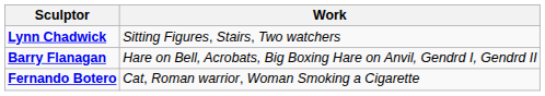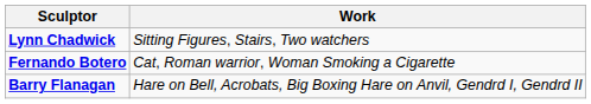 <table class=wikitable>
 <tr>
 <th>Sculptor</th>
 <th>Work</th>
 </tr>
 <tr>
 <td><strong><a href='#'>Lynn Chadwick</a></strong></td>
 <td><em>Sitting Figures</em>, <em>Stairs</em>, <em>Two watchers</em></td>
 </tr>
 <tr>
+<td><strong><a href='#'>Fernando Botero</a></strong></td>
+<td><em>Cat</em>, <em>Roman warrior</em>, <em>Woman Smoking a Cigarette</em></td>
+</tr>
+<tr>
 <td><strong><a href='#'>Barry Flanagan</a></strong></td>
 <td><em>Hare on Bell, Acrobats, Big Boxing Hare on Anvil,  Gendrd I, Gendrd II</em></td>
 </tr>
-<tr>
-<td><strong><a href='#'>Fernando Botero</a></strong></td>
-<td><em>Cat</em>, <em>Roman warrior</em>, <em>Woman Smoking a Cigarette</em></td>
-</tr>
 </table>
